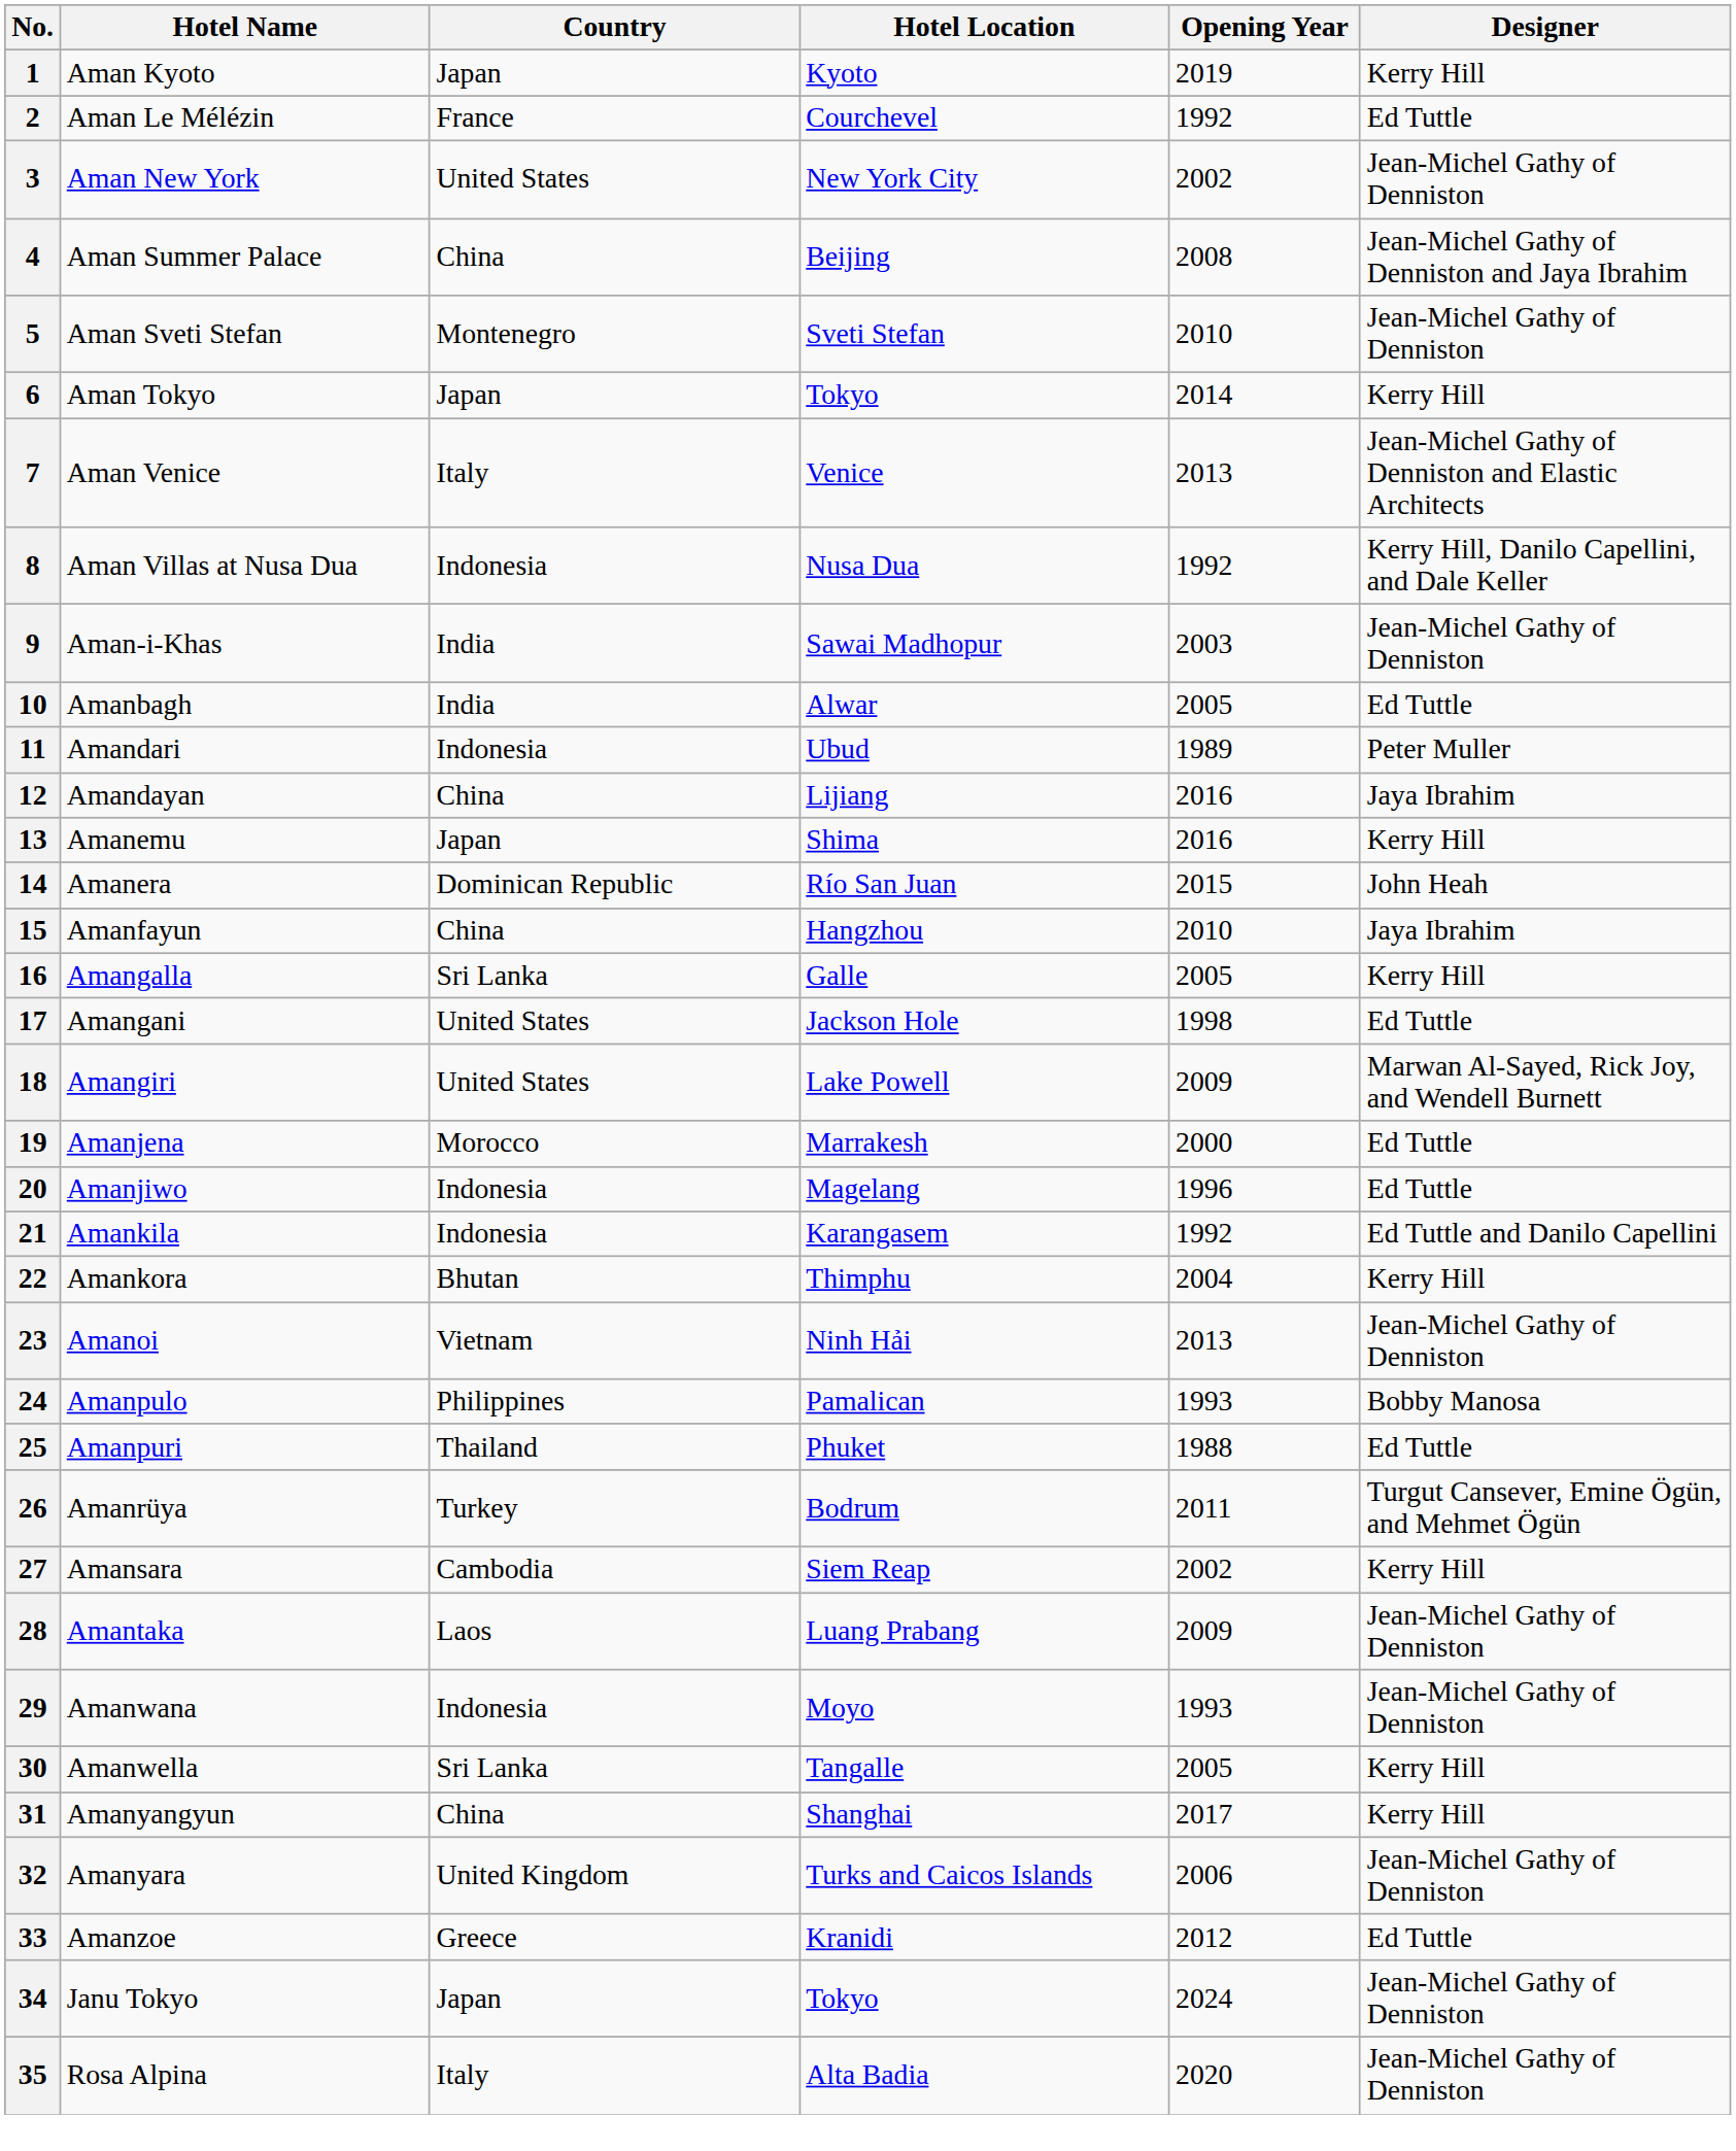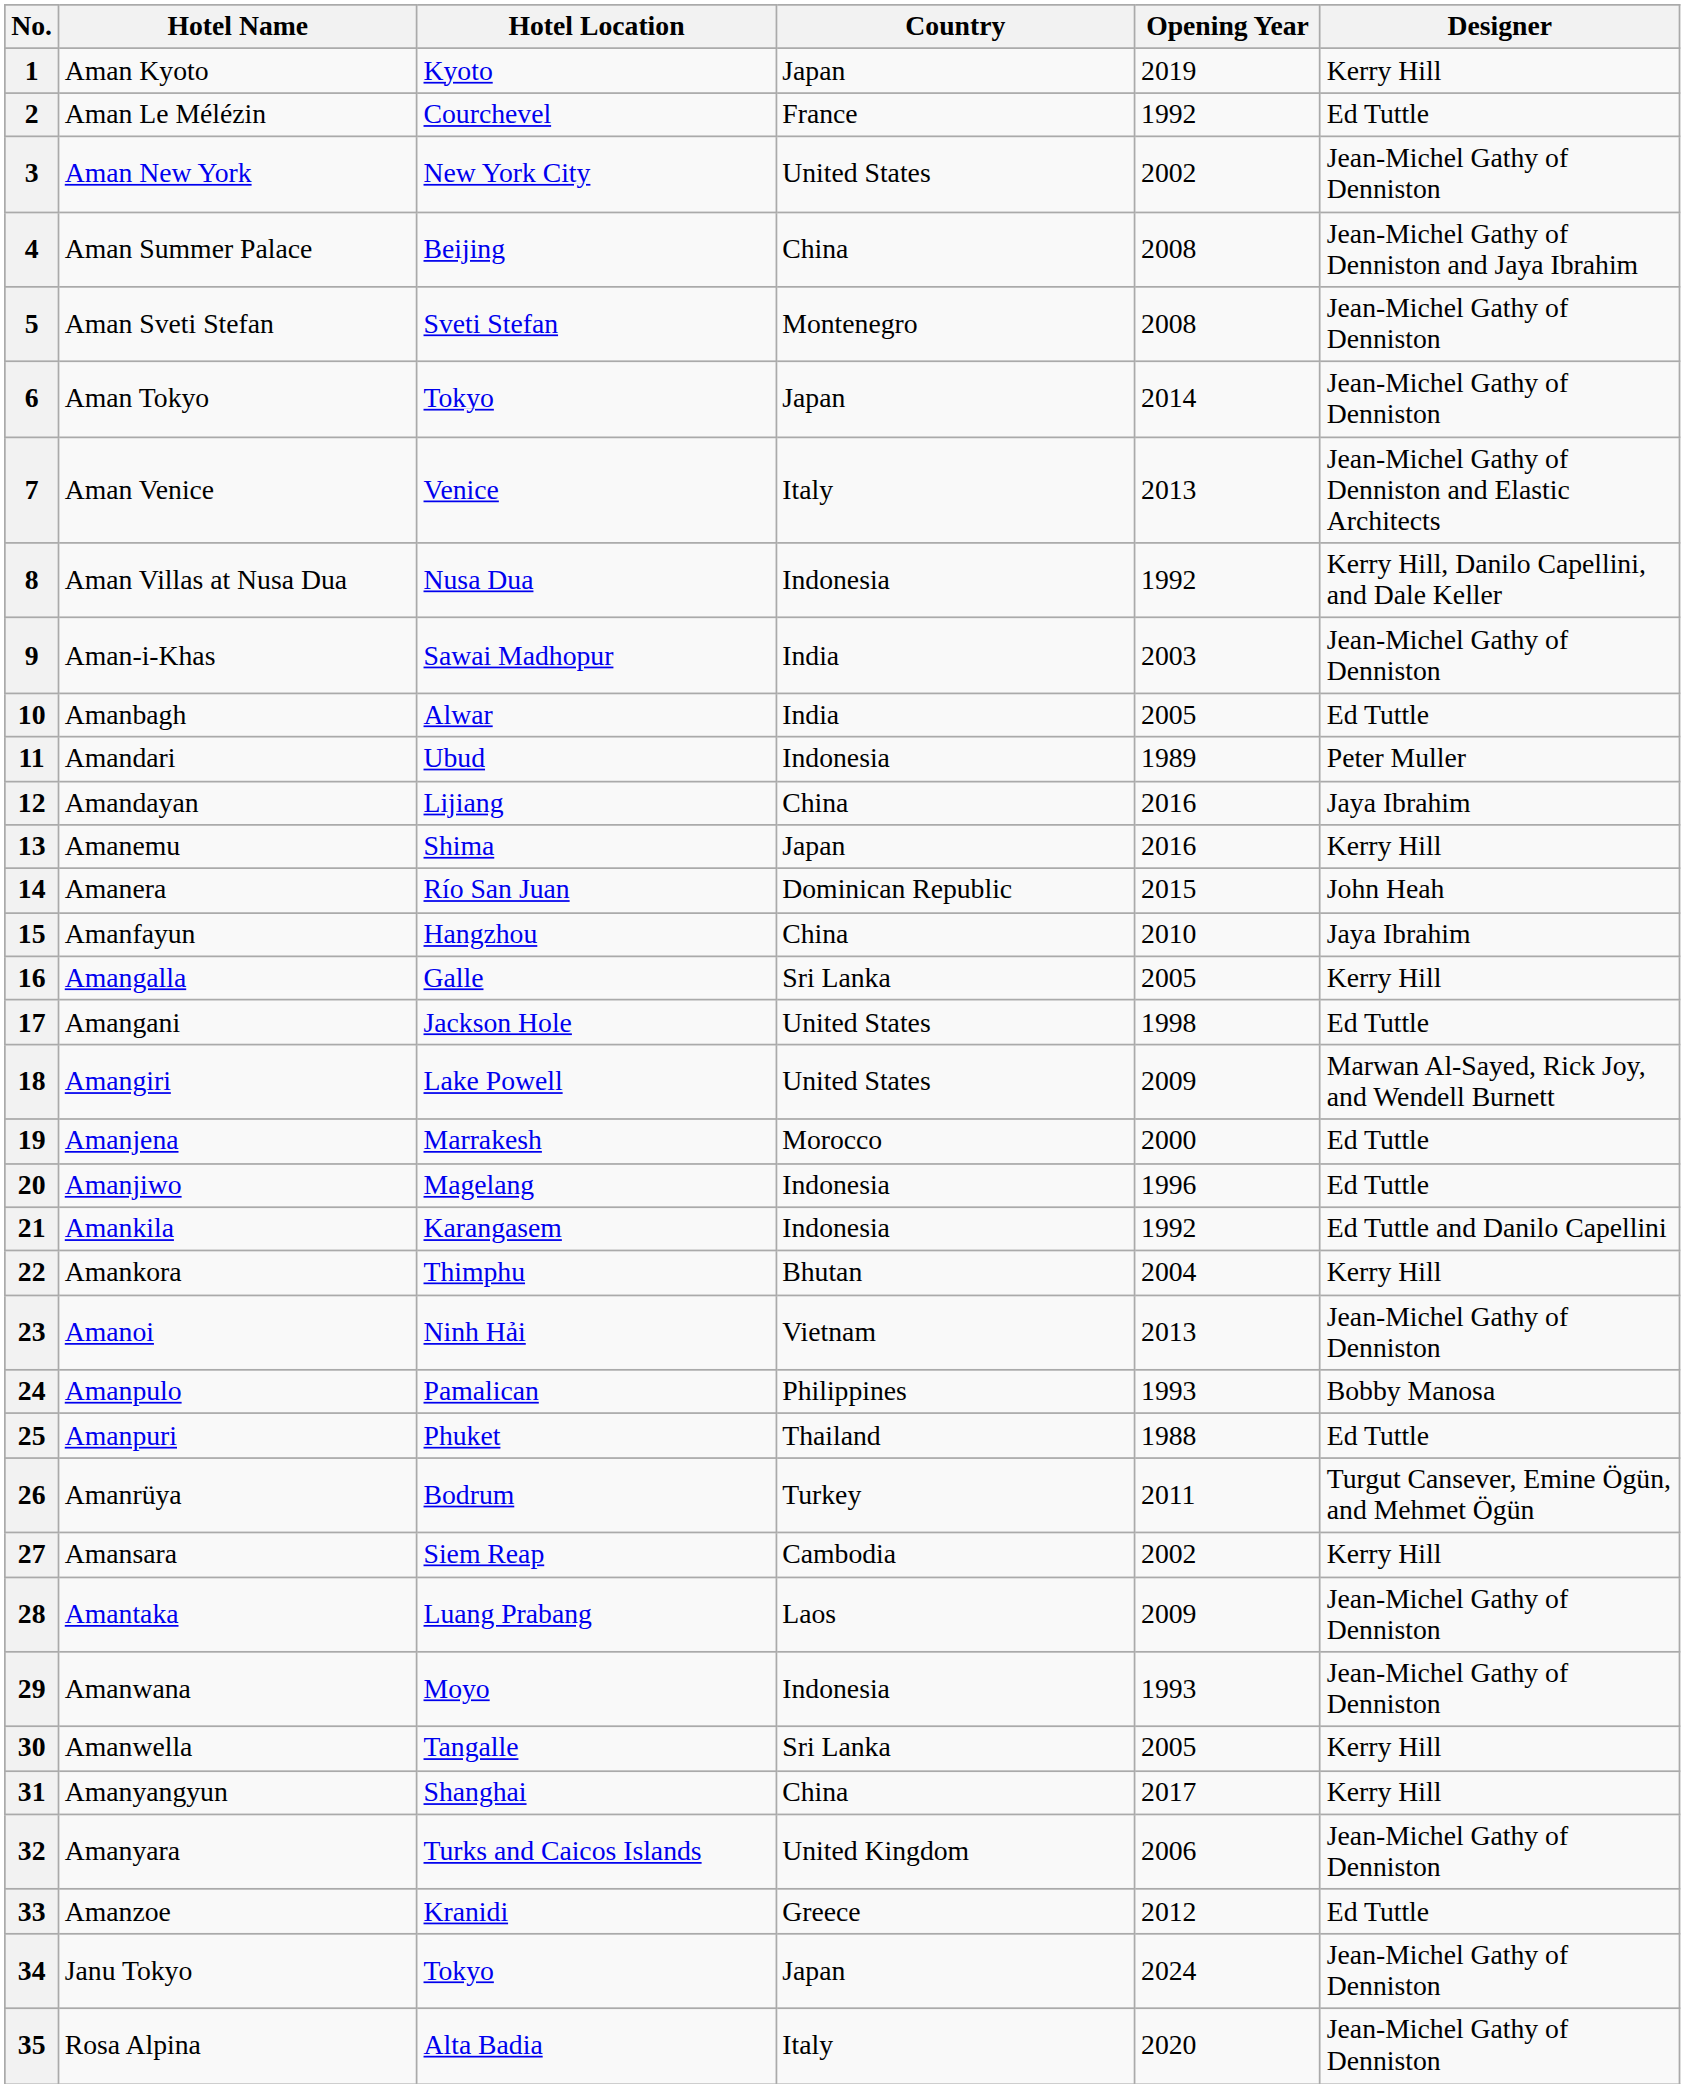 <table class="wikitable sortable">
 <tr>
 <th style="width:5px;">No.</th>
 <th style="width:200px;">Hotel Name</th>
+<th style="width:200px;">Hotel Location</th>
 <th style="width:200px;">Country</th>
-<th style="width:200px;">Hotel Location</th>
 <th style="width:100px;">Opening Year</th>
 <th style="width:200px;">Designer</th>
 </tr>
 <tr>
 <th>1</th>
 <td>Aman Kyoto</td>
+<td><a href='#'>Kyoto</a></td>
 <td>Japan</td>
-<td><a href='#'>Kyoto</a></td>
 <td>2019</td>
 <td>Kerry Hill</td>
 </tr>
 <tr>
 <th>2</th>
 <td>Aman Le Mélézin</td>
+<td><a href='#'>Courchevel</a></td>
 <td>France</td>
-<td><a href='#'>Courchevel</a></td>
 <td>1992</td>
 <td>Ed Tuttle</td>
 </tr>
 <tr>
 <th>3</th>
 <td><a href='#'>Aman New York</a></td>
+<td><a href='#'>New York City</a></td>
 <td>United States</td>
-<td><a href='#'>New York City</a></td>
 <td>2002</td>
 <td>Jean-Michel Gathy of Denniston</td>
 </tr>
 <tr>
 <th>4</th>
 <td>Aman Summer Palace</td>
+<td><a href='#'>Beijing</a></td>
 <td>China</td>
-<td><a href='#'>Beijing</a></td>
 <td>2008</td>
 <td>Jean-Michel Gathy of Denniston and Jaya Ibrahim</td>
 </tr>
 <tr>
 <th>5</th>
 <td>Aman Sveti Stefan</td>
+<td><a href='#'>Sveti Stefan</a></td>
 <td>Montenegro</td>
-<td><a href='#'>Sveti Stefan</a></td>
-<td>2010</td>
+<td>2008</td>
 <td>Jean-Michel Gathy of Denniston</td>
 </tr>
 <tr>
 <th>6</th>
 <td>Aman Tokyo</td>
+<td><a href='#'>Tokyo</a></td>
 <td>Japan</td>
-<td><a href='#'>Tokyo</a></td>
 <td>2014</td>
-<td>Kerry Hill</td>
+<td>Jean-Michel Gathy of Denniston</td>
 </tr>
 <tr>
 <th>7</th>
 <td>Aman Venice</td>
+<td><a href='#'>Venice</a></td>
 <td>Italy</td>
-<td><a href='#'>Venice</a></td>
 <td>2013</td>
 <td>Jean-Michel Gathy of Denniston and Elastic Architects</td>
 </tr>
 <tr>
 <th>8</th>
 <td>Aman Villas at Nusa Dua</td>
+<td><a href='#'>Nusa Dua</a></td>
 <td>Indonesia</td>
-<td><a href='#'>Nusa Dua</a></td>
 <td>1992</td>
 <td>Kerry Hill, Danilo Capellini, and Dale Keller</td>
 </tr>
 <tr>
 <th>9</th>
 <td>Aman-i-Khas</td>
+<td><a href='#'>Sawai Madhopur</a></td>
 <td>India</td>
-<td><a href='#'>Sawai Madhopur</a></td>
 <td>2003</td>
 <td>Jean-Michel Gathy of Denniston</td>
 </tr>
 <tr>
 <th>10</th>
 <td>Amanbagh</td>
+<td><a href='#'>Alwar</a></td>
 <td>India</td>
-<td><a href='#'>Alwar</a></td>
 <td>2005</td>
 <td>Ed Tuttle</td>
 </tr>
 <tr>
 <th>11</th>
 <td>Amandari</td>
+<td><a href='#'>Ubud</a></td>
 <td>Indonesia</td>
-<td><a href='#'>Ubud</a></td>
 <td>1989</td>
 <td>Peter Muller</td>
 </tr>
 <tr>
 <th>12</th>
 <td>Amandayan</td>
+<td><a href='#'>Lijiang</a></td>
 <td>China</td>
-<td><a href='#'>Lijiang</a></td>
 <td>2016</td>
 <td>Jaya Ibrahim</td>
 </tr>
 <tr>
 <th>13</th>
 <td>Amanemu</td>
+<td><a href='#'>Shima</a></td>
 <td>Japan</td>
-<td><a href='#'>Shima</a></td>
 <td>2016</td>
 <td>Kerry Hill</td>
 </tr>
 <tr>
 <th>14</th>
 <td>Amanera</td>
+<td><a href='#'>Río San Juan</a></td>
 <td>Dominican Republic</td>
-<td><a href='#'>Río San Juan</a></td>
 <td>2015</td>
 <td>John Heah</td>
 </tr>
 <tr>
 <th>15</th>
 <td>Amanfayun</td>
+<td><a href='#'>Hangzhou</a></td>
 <td>China</td>
-<td><a href='#'>Hangzhou</a></td>
 <td>2010</td>
 <td>Jaya Ibrahim</td>
 </tr>
 <tr>
 <th>16</th>
 <td><a href='#'>Amangalla</a></td>
+<td><a href='#'>Galle</a></td>
 <td>Sri Lanka</td>
-<td><a href='#'>Galle</a></td>
 <td>2005</td>
 <td>Kerry Hill</td>
 </tr>
 <tr>
 <th>17</th>
 <td>Amangani</td>
+<td><a href='#'>Jackson Hole</a></td>
 <td>United States</td>
-<td><a href='#'>Jackson Hole</a></td>
 <td>1998</td>
 <td>Ed Tuttle</td>
 </tr>
 <tr>
 <th>18</th>
 <td><a href='#'>Amangiri</a></td>
+<td><a href='#'>Lake Powell</a></td>
 <td>United States</td>
-<td><a href='#'>Lake Powell</a></td>
 <td>2009</td>
 <td>Marwan Al-Sayed, Rick Joy, and Wendell Burnett</td>
 </tr>
 <tr>
 <th>19</th>
 <td><a href='#'>Amanjena</a></td>
+<td><a href='#'>Marrakesh</a></td>
 <td>Morocco</td>
-<td><a href='#'>Marrakesh</a></td>
 <td>2000</td>
 <td>Ed Tuttle</td>
 </tr>
 <tr>
 <th>20</th>
 <td><a href='#'>Amanjiwo</a></td>
+<td><a href='#'>Magelang</a></td>
 <td>Indonesia</td>
-<td><a href='#'>Magelang</a></td>
 <td>1996</td>
 <td>Ed Tuttle</td>
 </tr>
 <tr>
 <th>21</th>
 <td><a href='#'>Amankila</a></td>
+<td><a href='#'>Karangasem</a></td>
 <td>Indonesia</td>
-<td><a href='#'>Karangasem</a></td>
 <td>1992</td>
 <td>Ed Tuttle and Danilo Capellini</td>
 </tr>
 <tr>
 <th>22</th>
 <td>Amankora</td>
+<td><a href='#'>Thimphu</a></td>
 <td>Bhutan</td>
-<td><a href='#'>Thimphu</a></td>
 <td>2004</td>
 <td>Kerry Hill</td>
 </tr>
 <tr>
 <th>23</th>
 <td><a href='#'>Amanoi</a></td>
+<td><a href='#'>Ninh Hải</a></td>
 <td>Vietnam</td>
-<td><a href='#'>Ninh Hải</a></td>
 <td>2013</td>
 <td>Jean-Michel Gathy of Denniston</td>
 </tr>
 <tr>
 <th>24</th>
 <td><a href='#'>Amanpulo</a></td>
+<td><a href='#'>Pamalican</a></td>
 <td>Philippines</td>
-<td><a href='#'>Pamalican</a></td>
 <td>1993</td>
 <td>Bobby Manosa</td>
 </tr>
 <tr>
 <th>25</th>
 <td><a href='#'>Amanpuri</a></td>
+<td><a href='#'>Phuket</a></td>
 <td>Thailand</td>
-<td><a href='#'>Phuket</a></td>
 <td>1988</td>
 <td>Ed Tuttle</td>
 </tr>
 <tr>
 <th>26</th>
 <td>Amanrüya</td>
+<td><a href='#'>Bodrum</a></td>
 <td>Turkey</td>
-<td><a href='#'>Bodrum</a></td>
 <td>2011</td>
 <td>Turgut Cansever, Emine Ögün, and Mehmet Ögün</td>
 </tr>
 <tr>
 <th>27</th>
 <td>Amansara</td>
+<td><a href='#'>Siem Reap</a></td>
 <td>Cambodia</td>
-<td><a href='#'>Siem Reap</a></td>
 <td>2002</td>
 <td>Kerry Hill</td>
 </tr>
 <tr>
 <th>28</th>
 <td><a href='#'>Amantaka</a></td>
+<td><a href='#'>Luang Prabang</a></td>
 <td>Laos</td>
-<td><a href='#'>Luang Prabang</a></td>
 <td>2009</td>
 <td>Jean-Michel Gathy of Denniston</td>
 </tr>
 <tr>
 <th>29</th>
 <td>Amanwana</td>
+<td><a href='#'>Moyo</a></td>
 <td>Indonesia</td>
-<td><a href='#'>Moyo</a></td>
 <td>1993</td>
 <td>Jean-Michel Gathy of Denniston</td>
 </tr>
 <tr>
 <th>30</th>
 <td>Amanwella</td>
+<td><a href='#'>Tangalle</a></td>
 <td>Sri Lanka</td>
-<td><a href='#'>Tangalle</a></td>
 <td>2005</td>
 <td>Kerry Hill</td>
 </tr>
 <tr>
 <th>31</th>
 <td>Amanyangyun</td>
+<td><a href='#'>Shanghai</a></td>
 <td>China</td>
-<td><a href='#'>Shanghai</a></td>
 <td>2017</td>
 <td>Kerry Hill</td>
 </tr>
 <tr>
 <th>32</th>
 <td>Amanyara</td>
+<td><a href='#'>Turks and Caicos Islands</a></td>
 <td>United Kingdom</td>
-<td><a href='#'>Turks and Caicos Islands</a></td>
 <td>2006</td>
 <td>Jean-Michel Gathy of Denniston</td>
 </tr>
 <tr>
 <th>33</th>
 <td>Amanzoe</td>
+<td><a href='#'>Kranidi</a></td>
 <td>Greece</td>
-<td><a href='#'>Kranidi</a></td>
 <td>2012</td>
 <td>Ed Tuttle</td>
 </tr>
 <tr>
 <th>34</th>
 <td>Janu Tokyo</td>
+<td><a href='#'>Tokyo</a></td>
 <td>Japan</td>
-<td><a href='#'>Tokyo</a></td>
 <td>2024</td>
 <td>Jean-Michel Gathy of Denniston</td>
 </tr>
 <tr>
 <th>35</th>
 <td>Rosa Alpina</td>
+<td><a href='#'>Alta Badia</a></td>
 <td>Italy</td>
-<td><a href='#'>Alta Badia</a></td>
 <td>2020</td>
 <td>Jean-Michel Gathy of Denniston</td>
 </tr>
 </table>
